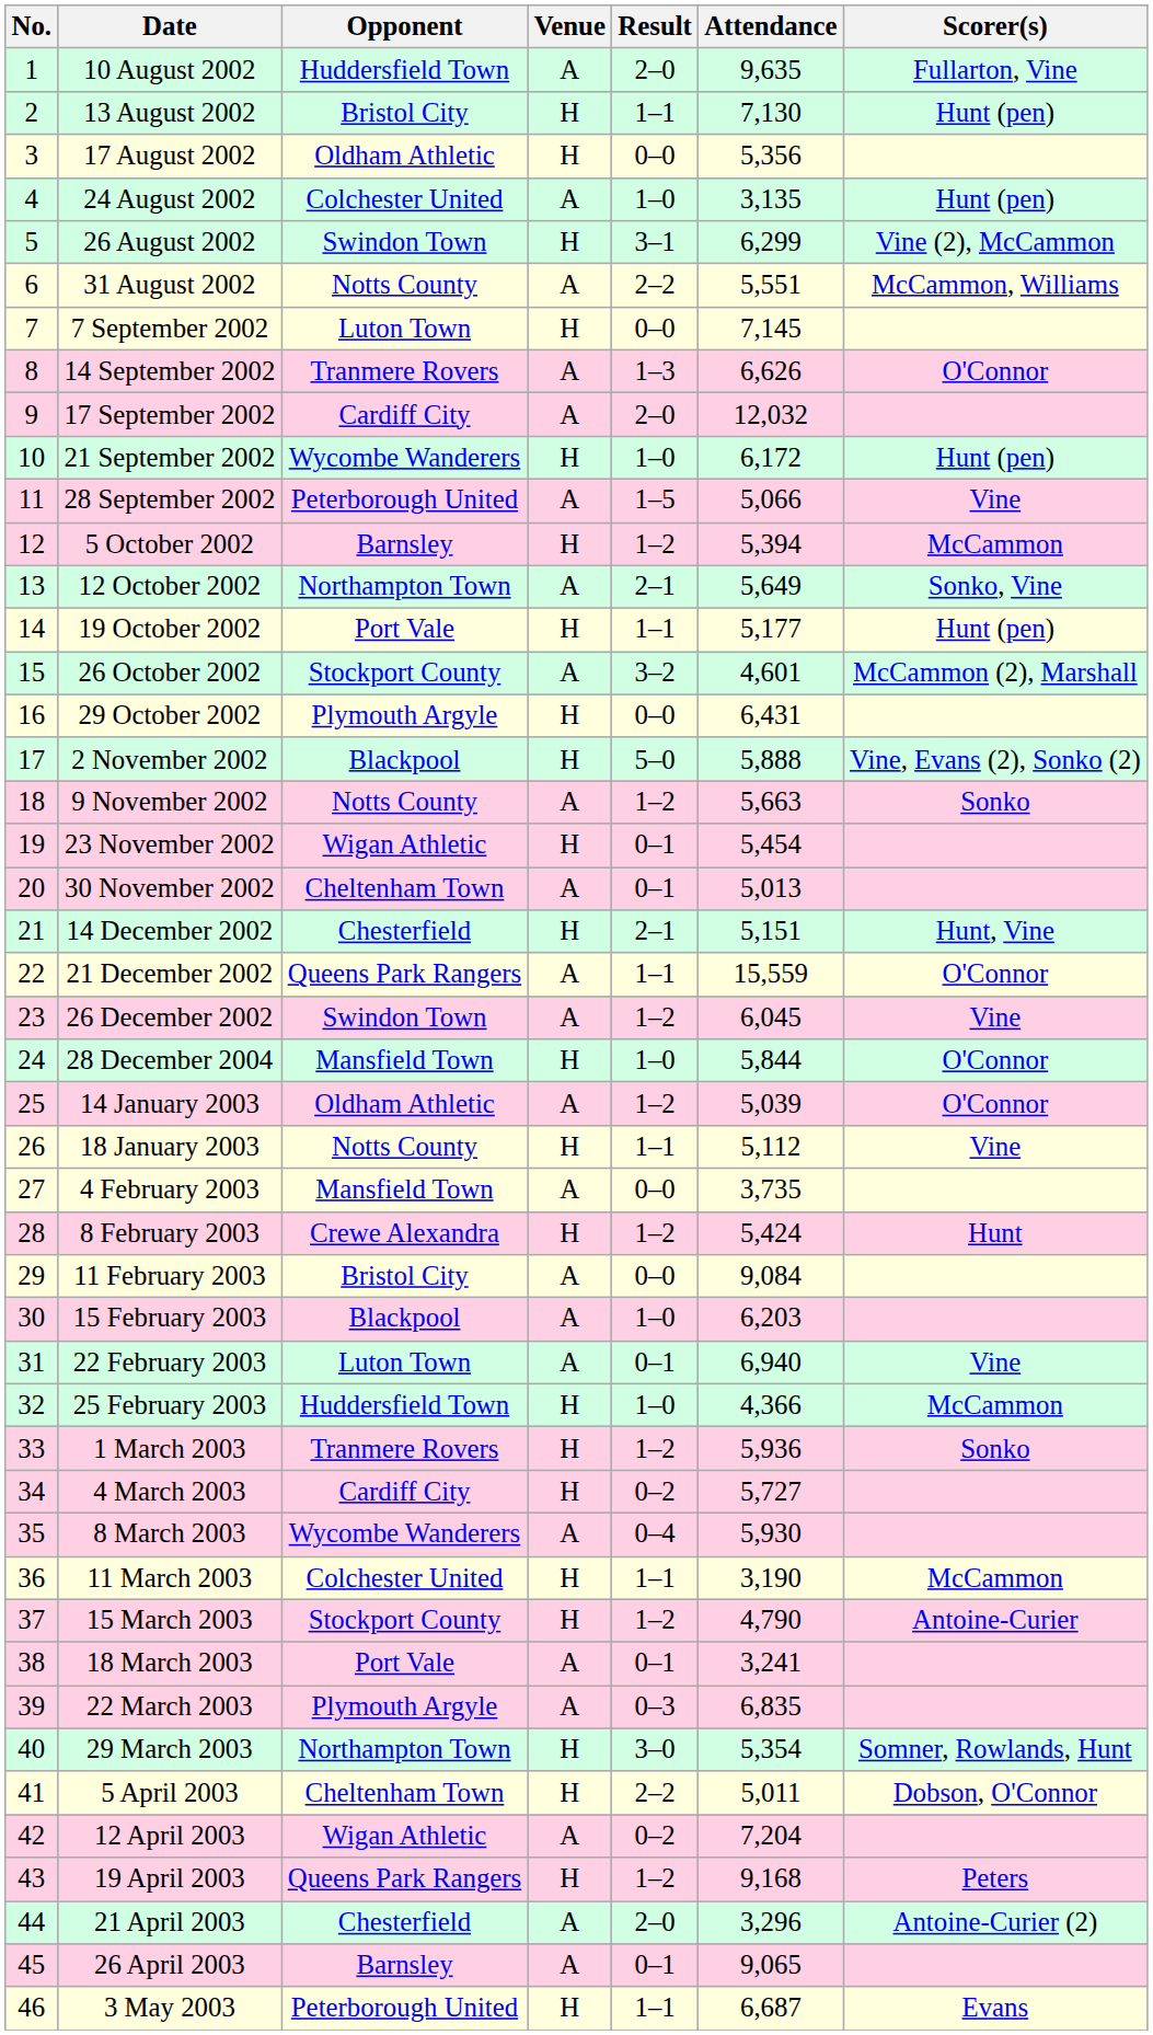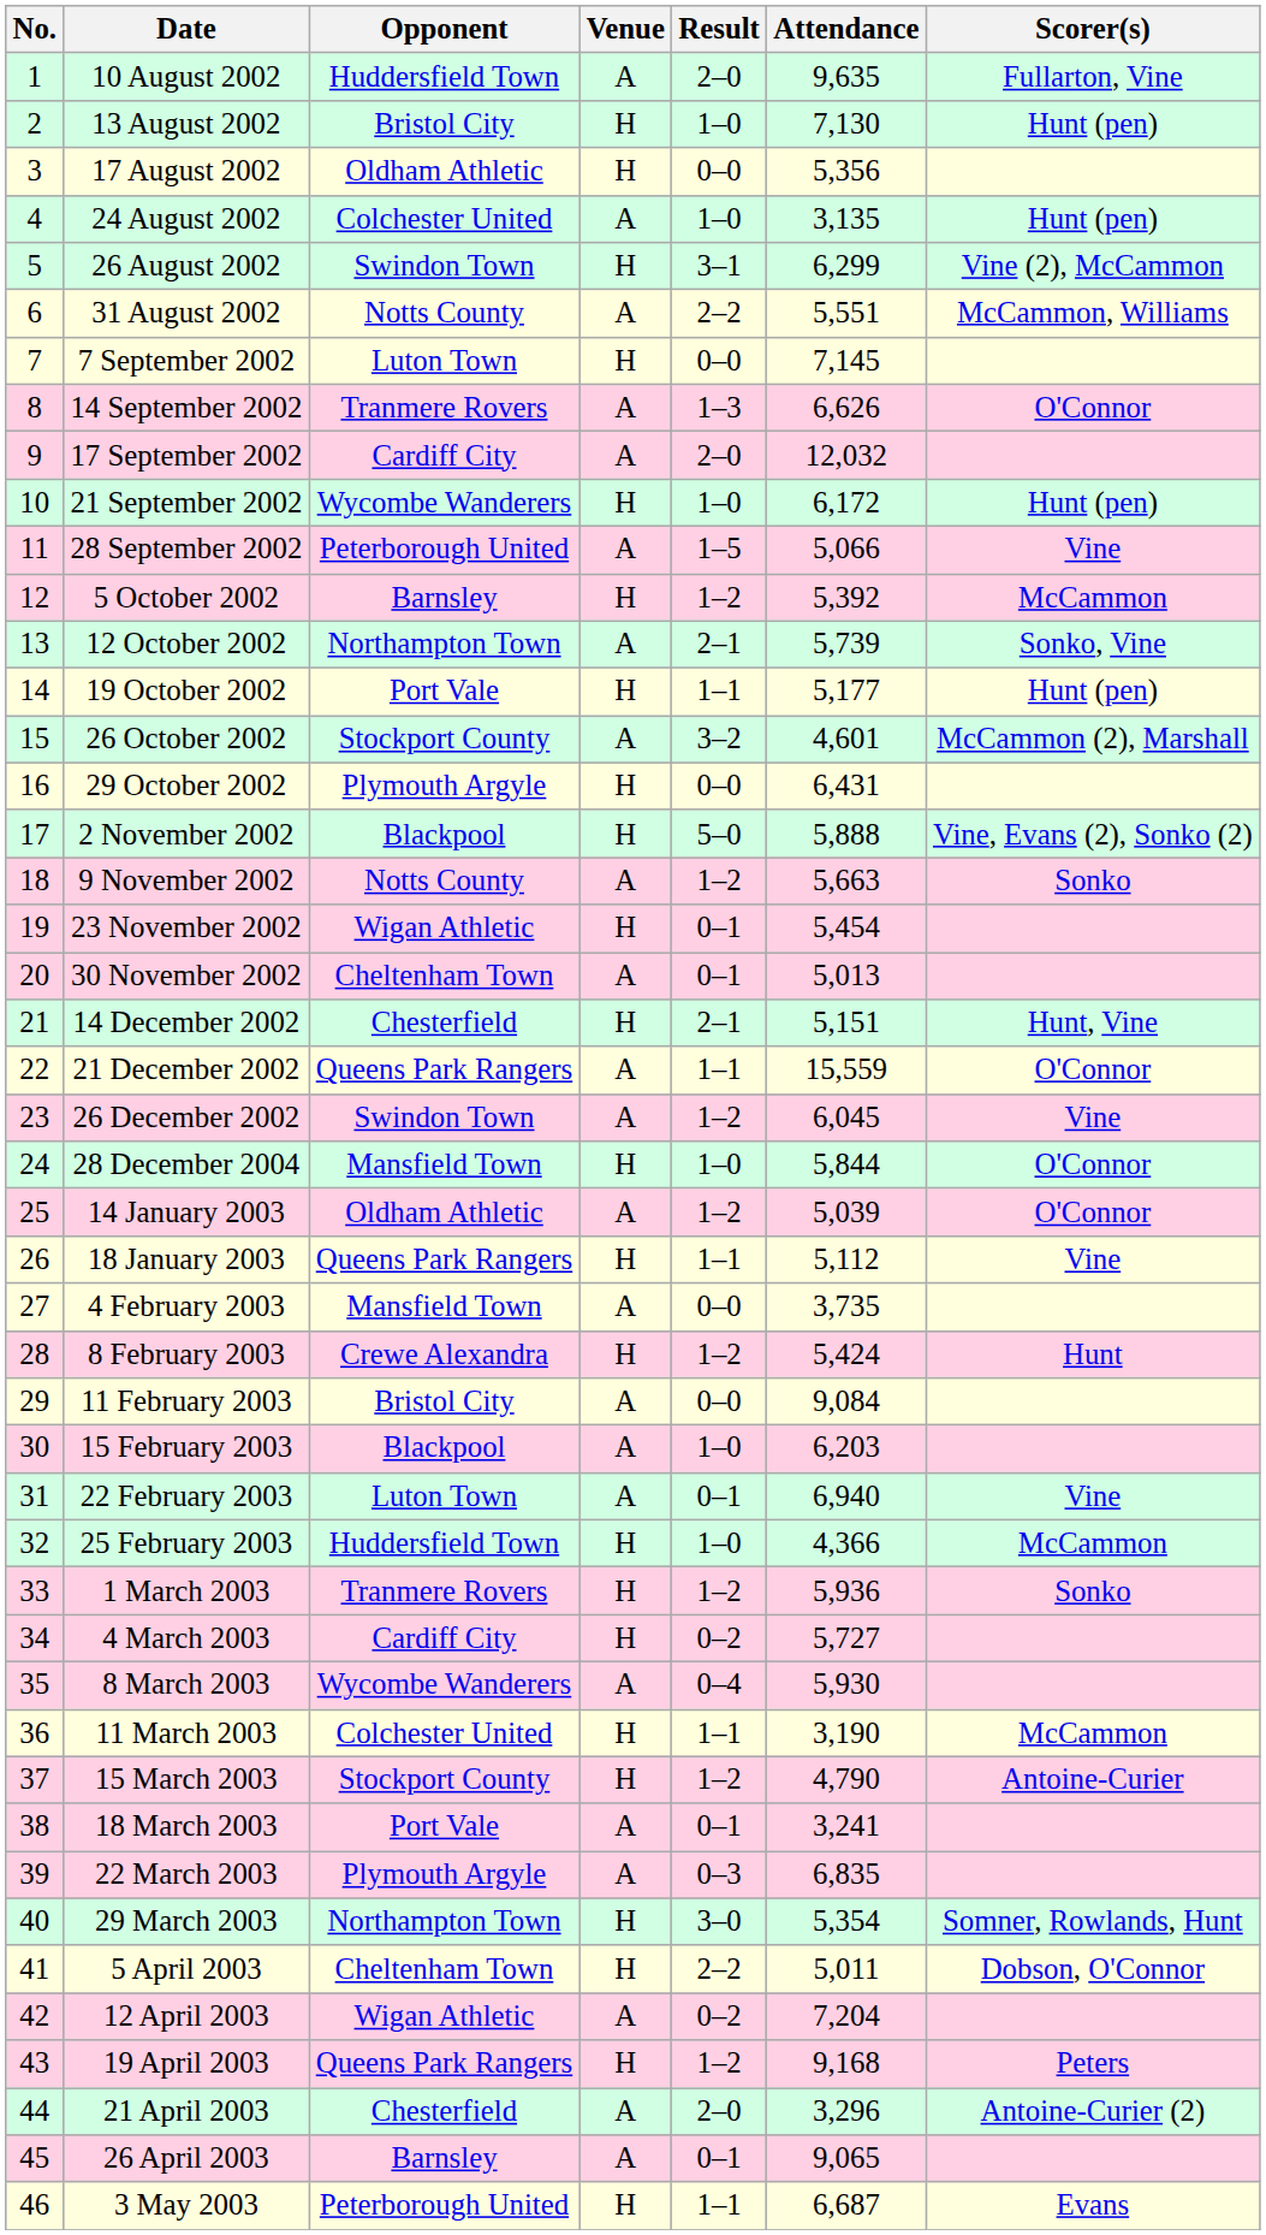 <table class="wikitable sortable" style="text-align:center;">
 <tr>
 <th>No.</th>
 <th>Date</th>
 <th>Opponent</th>
 <th>Venue</th>
 <th>Result</th>
 <th>Attendance</th>
 <th>Scorer(s)</th>
 </tr>
 <tr style="background:#d0ffe3;">
 <td>1</td>
 <td>10 August 2002</td>
 <td><a href='#'>Huddersfield Town</a></td>
 <td>A</td>
 <td>2–0</td>
 <td>9,635</td>
 <td><a href='#'>Fullarton</a>, <a href='#'>Vine</a></td>
 </tr>
 <tr style="background:#d0ffe3;">
 <td>2</td>
 <td>13 August 2002</td>
 <td><a href='#'>Bristol City</a></td>
 <td>H</td>
-<td>1–1</td>
+<td>1–0</td>
 <td>7,130</td>
 <td><a href='#'>Hunt</a> (<a href='#'>pen</a>)</td>
 </tr>
 <tr style="background:#ffd;">
 <td>3</td>
 <td>17 August 2002</td>
 <td><a href='#'>Oldham Athletic</a></td>
 <td>H</td>
 <td>0–0</td>
 <td>5,356</td>
 <td></td>
 </tr>
 <tr style="background:#d0ffe3;">
 <td>4</td>
 <td>24 August 2002</td>
 <td><a href='#'>Colchester United</a></td>
 <td>A</td>
 <td>1–0</td>
 <td>3,135</td>
 <td><a href='#'>Hunt</a> (<a href='#'>pen</a>)</td>
 </tr>
 <tr style="background:#d0ffe3;">
 <td>5</td>
 <td>26 August 2002</td>
 <td><a href='#'>Swindon Town</a></td>
 <td>H</td>
 <td>3–1</td>
 <td>6,299</td>
 <td><a href='#'>Vine</a> (2), <a href='#'>McCammon</a></td>
 </tr>
 <tr style="background:#ffd;">
 <td>6</td>
 <td>31 August 2002</td>
 <td><a href='#'>Notts County</a></td>
 <td>A</td>
 <td>2–2</td>
 <td>5,551</td>
 <td><a href='#'>McCammon</a>, <a href='#'>Williams</a></td>
 </tr>
 <tr style="background:#ffd;">
 <td>7</td>
 <td>7 September 2002</td>
 <td><a href='#'>Luton Town</a></td>
 <td>H</td>
 <td>0–0</td>
 <td>7,145</td>
 <td></td>
 </tr>
 <tr style="background:#ffd0e3;">
 <td>8</td>
 <td>14 September 2002</td>
 <td><a href='#'>Tranmere Rovers</a></td>
 <td>A</td>
 <td>1–3</td>
 <td>6,626</td>
 <td><a href='#'>O'Connor</a></td>
 </tr>
 <tr style="background:#ffd0e3;">
 <td>9</td>
 <td>17 September 2002</td>
 <td><a href='#'>Cardiff City</a></td>
 <td>A</td>
 <td>2–0</td>
 <td>12,032</td>
 <td></td>
 </tr>
 <tr style="background:#d0ffe3;">
 <td>10</td>
 <td>21 September 2002</td>
 <td><a href='#'>Wycombe Wanderers</a></td>
 <td>H</td>
 <td>1–0</td>
 <td>6,172</td>
 <td><a href='#'>Hunt</a> (<a href='#'>pen</a>)</td>
 </tr>
 <tr style="background:#ffd0e3;">
 <td>11</td>
 <td>28 September 2002</td>
 <td><a href='#'>Peterborough United</a></td>
 <td>A</td>
 <td>1–5</td>
 <td>5,066</td>
 <td><a href='#'>Vine</a></td>
 </tr>
 <tr style="background:#ffd0e3;">
 <td>12</td>
 <td>5 October 2002</td>
 <td><a href='#'>Barnsley</a></td>
 <td>H</td>
 <td>1–2</td>
-<td>5,394</td>
+<td>5,392</td>
 <td><a href='#'>McCammon</a></td>
 </tr>
 <tr style="background:#d0ffe3;">
 <td>13</td>
 <td>12 October 2002</td>
 <td><a href='#'>Northampton Town</a></td>
 <td>A</td>
 <td>2–1</td>
-<td>5,649</td>
+<td>5,739</td>
 <td><a href='#'>Sonko</a>, <a href='#'>Vine</a></td>
 </tr>
 <tr style="background:#ffd;">
 <td>14</td>
 <td>19 October 2002</td>
 <td><a href='#'>Port Vale</a></td>
 <td>H</td>
 <td>1–1</td>
 <td>5,177</td>
 <td><a href='#'>Hunt</a> (<a href='#'>pen</a>)</td>
 </tr>
 <tr style="background:#d0ffe3;">
 <td>15</td>
 <td>26 October 2002</td>
 <td><a href='#'>Stockport County</a></td>
 <td>A</td>
 <td>3–2</td>
 <td>4,601</td>
 <td><a href='#'>McCammon</a> (2), <a href='#'>Marshall</a></td>
 </tr>
 <tr style="background:#ffd;">
 <td>16</td>
 <td>29 October 2002</td>
 <td><a href='#'>Plymouth Argyle</a></td>
 <td>H</td>
 <td>0–0</td>
 <td>6,431</td>
 <td></td>
 </tr>
 <tr style="background:#d0ffe3;">
 <td>17</td>
 <td>2 November 2002</td>
 <td><a href='#'>Blackpool</a></td>
 <td>H</td>
 <td>5–0</td>
 <td>5,888</td>
 <td><a href='#'>Vine</a>, <a href='#'>Evans</a> (2), <a href='#'>Sonko</a> (2)</td>
 </tr>
 <tr style="background:#ffd0e3;">
 <td>18</td>
 <td>9 November 2002</td>
 <td><a href='#'>Notts County</a></td>
 <td>A</td>
 <td>1–2</td>
 <td>5,663</td>
 <td><a href='#'>Sonko</a></td>
 </tr>
 <tr style="background:#ffd0e3;">
 <td>19</td>
 <td>23 November 2002</td>
 <td><a href='#'>Wigan Athletic</a></td>
 <td>H</td>
 <td>0–1</td>
 <td>5,454</td>
 <td></td>
 </tr>
 <tr style="background:#ffd0e3;">
 <td>20</td>
 <td>30 November 2002</td>
 <td><a href='#'>Cheltenham Town</a></td>
 <td>A</td>
 <td>0–1</td>
 <td>5,013</td>
 <td></td>
 </tr>
 <tr style="background:#d0ffe3;">
 <td>21</td>
 <td>14 December 2002</td>
 <td><a href='#'>Chesterfield</a></td>
 <td>H</td>
 <td>2–1</td>
 <td>5,151</td>
 <td><a href='#'>Hunt</a>, <a href='#'>Vine</a></td>
 </tr>
 <tr style="background:#ffd;">
 <td>22</td>
 <td>21 December 2002</td>
 <td><a href='#'>Queens Park Rangers</a></td>
 <td>A</td>
 <td>1–1</td>
 <td>15,559</td>
 <td><a href='#'>O'Connor</a></td>
 </tr>
 <tr style="background:#ffd0e3;">
 <td>23</td>
 <td>26 December 2002</td>
 <td><a href='#'>Swindon Town</a></td>
 <td>A</td>
 <td>1–2</td>
 <td>6,045</td>
 <td><a href='#'>Vine</a></td>
 </tr>
 <tr style="background:#d0ffe3;">
 <td>24</td>
 <td>28 December 2004</td>
 <td><a href='#'>Mansfield Town</a></td>
 <td>H</td>
 <td>1–0</td>
 <td>5,844</td>
 <td><a href='#'>O'Connor</a></td>
 </tr>
 <tr style="background:#ffd0e3;">
 <td>25</td>
 <td>14 January 2003</td>
 <td><a href='#'>Oldham Athletic</a></td>
 <td>A</td>
 <td>1–2</td>
 <td>5,039</td>
 <td><a href='#'>O'Connor</a></td>
 </tr>
 <tr style="background:#ffd;">
 <td>26</td>
 <td>18 January 2003</td>
-<td><a href='#'>Notts County</a></td>
+<td><a href='#'>Queens Park Rangers</a></td>
 <td>H</td>
 <td>1–1</td>
 <td>5,112</td>
 <td><a href='#'>Vine</a></td>
 </tr>
 <tr style="background:#ffd;">
 <td>27</td>
 <td>4 February 2003</td>
 <td><a href='#'>Mansfield Town</a></td>
 <td>A</td>
 <td>0–0</td>
 <td>3,735</td>
 <td></td>
 </tr>
 <tr style="background:#ffd0e3;">
 <td>28</td>
 <td>8 February 2003</td>
 <td><a href='#'>Crewe Alexandra</a></td>
 <td>H</td>
 <td>1–2</td>
 <td>5,424</td>
 <td><a href='#'>Hunt</a></td>
 </tr>
 <tr style="background:#ffd;">
 <td>29</td>
 <td>11 February 2003</td>
 <td><a href='#'>Bristol City</a></td>
 <td>A</td>
 <td>0–0</td>
 <td>9,084</td>
 <td></td>
 </tr>
 <tr style="background:#ffd0e3;">
 <td>30</td>
 <td>15 February 2003</td>
 <td><a href='#'>Blackpool</a></td>
 <td>A</td>
 <td>1–0</td>
 <td>6,203</td>
 <td></td>
 </tr>
 <tr style="background:#d0ffe3;">
 <td>31</td>
 <td>22 February 2003</td>
 <td><a href='#'>Luton Town</a></td>
 <td>A</td>
 <td>0–1</td>
 <td>6,940</td>
 <td><a href='#'>Vine</a></td>
 </tr>
 <tr style="background:#d0ffe3;">
 <td>32</td>
 <td>25 February 2003</td>
 <td><a href='#'>Huddersfield Town</a></td>
 <td>H</td>
 <td>1–0</td>
 <td>4,366</td>
 <td><a href='#'>McCammon</a></td>
 </tr>
 <tr style="background:#ffd0e3;">
 <td>33</td>
 <td>1 March 2003</td>
 <td><a href='#'>Tranmere Rovers</a></td>
 <td>H</td>
 <td>1–2</td>
 <td>5,936</td>
 <td><a href='#'>Sonko</a></td>
 </tr>
 <tr style="background:#ffd0e3;">
 <td>34</td>
 <td>4 March 2003</td>
 <td><a href='#'>Cardiff City</a></td>
 <td>H</td>
 <td>0–2</td>
 <td>5,727</td>
 <td></td>
 </tr>
 <tr style="background:#ffd0e3;">
 <td>35</td>
 <td>8 March 2003</td>
 <td><a href='#'>Wycombe Wanderers</a></td>
 <td>A</td>
 <td>0–4</td>
 <td>5,930</td>
 <td></td>
 </tr>
 <tr style="background:#ffd;">
 <td>36</td>
 <td>11 March 2003</td>
 <td><a href='#'>Colchester United</a></td>
 <td>H</td>
 <td>1–1</td>
 <td>3,190</td>
 <td><a href='#'>McCammon</a></td>
 </tr>
 <tr style="background:#ffd0e3;">
 <td>37</td>
 <td>15 March 2003</td>
 <td><a href='#'>Stockport County</a></td>
 <td>H</td>
 <td>1–2</td>
 <td>4,790</td>
 <td><a href='#'>Antoine-Curier</a></td>
 </tr>
 <tr style="background:#ffd0e3;">
 <td>38</td>
 <td>18 March 2003</td>
 <td><a href='#'>Port Vale</a></td>
 <td>A</td>
 <td>0–1</td>
 <td>3,241</td>
 <td></td>
 </tr>
 <tr style="background:#ffd0e3;">
 <td>39</td>
 <td>22 March 2003</td>
 <td><a href='#'>Plymouth Argyle</a></td>
 <td>A</td>
 <td>0–3</td>
 <td>6,835</td>
 <td></td>
 </tr>
 <tr style="background:#d0ffe3;">
 <td>40</td>
 <td>29 March 2003</td>
 <td><a href='#'>Northampton Town</a></td>
 <td>H</td>
 <td>3–0</td>
 <td>5,354</td>
 <td><a href='#'>Somner</a>, <a href='#'>Rowlands</a>, <a href='#'>Hunt</a></td>
 </tr>
 <tr style="background:#ffd;">
 <td>41</td>
 <td>5 April 2003</td>
 <td><a href='#'>Cheltenham Town</a></td>
 <td>H</td>
 <td>2–2</td>
 <td>5,011</td>
 <td><a href='#'>Dobson</a>, <a href='#'>O'Connor</a></td>
 </tr>
 <tr style="background:#ffd0e3;">
 <td>42</td>
 <td>12 April 2003</td>
 <td><a href='#'>Wigan Athletic</a></td>
 <td>A</td>
 <td>0–2</td>
 <td>7,204</td>
 <td></td>
 </tr>
 <tr style="background:#ffd0e3;">
 <td>43</td>
 <td>19 April 2003</td>
 <td><a href='#'>Queens Park Rangers</a></td>
 <td>H</td>
 <td>1–2</td>
 <td>9,168</td>
 <td><a href='#'>Peters</a></td>
 </tr>
 <tr style="background:#d0ffe3;">
 <td>44</td>
 <td>21 April 2003</td>
 <td><a href='#'>Chesterfield</a></td>
 <td>A</td>
 <td>2–0</td>
 <td>3,296</td>
 <td><a href='#'>Antoine-Curier</a> (2)</td>
 </tr>
 <tr style="background:#ffd0e3;">
 <td>45</td>
 <td>26 April 2003</td>
 <td><a href='#'>Barnsley</a></td>
 <td>A</td>
 <td>0–1</td>
 <td>9,065</td>
 <td></td>
 </tr>
 <tr style="background:#ffd;">
 <td>46</td>
 <td>3 May 2003</td>
 <td><a href='#'>Peterborough United</a></td>
 <td>H</td>
 <td>1–1</td>
 <td>6,687</td>
 <td><a href='#'>Evans</a></td>
 </tr>
 </table>
